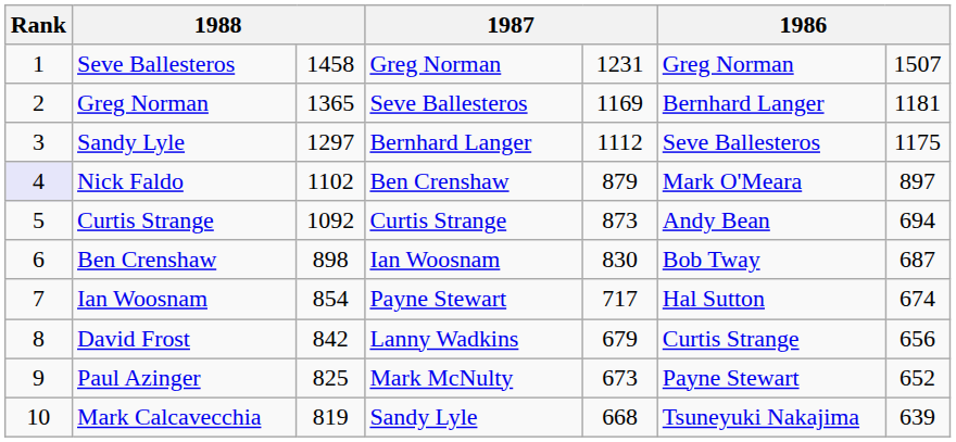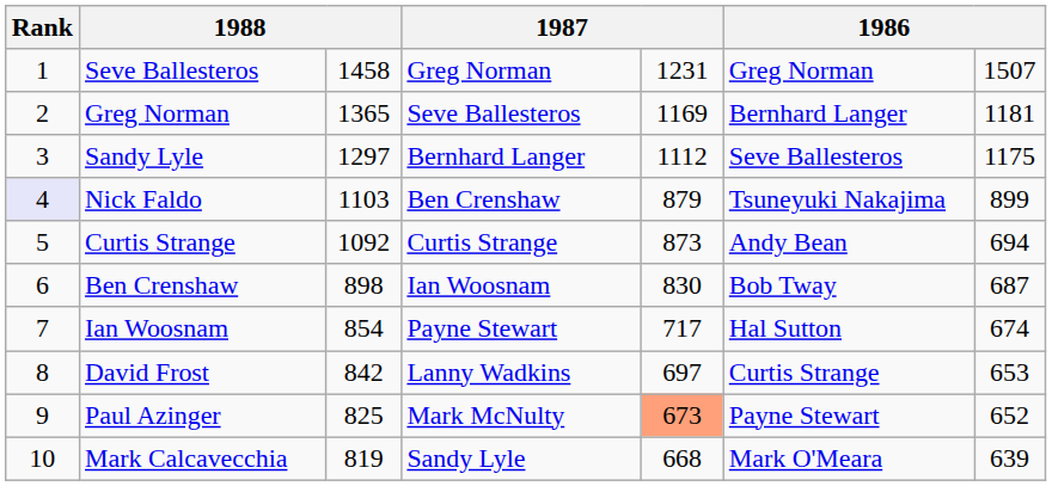 <table class=wikitable style="font-size:95%;text-align:center">
 <tr>
 <th>Rank</th>
 <th colspan=2 width="180">1988</th>
 <th colspan=2 width="180">1987</th>
 <th colspan=2 width="180">1986</th>
 </tr>
 <tr>
 <td>1</td>
 <td align=left><a href='#'>Seve Ballesteros</a></td>
 <td>1458</td>
 <td align=left><a href='#'>Greg Norman</a></td>
 <td>1231</td>
 <td align=left><a href='#'>Greg Norman</a></td>
 <td>1507</td>
 </tr>
 <tr>
 <td>2</td>
 <td align=left><a href='#'>Greg Norman</a></td>
 <td>1365</td>
 <td align=left><a href='#'>Seve Ballesteros</a></td>
 <td>1169</td>
 <td align=left><a href='#'>Bernhard Langer</a></td>
 <td>1181</td>
 </tr>
 <tr>
 <td>3</td>
 <td align=left><a href='#'>Sandy Lyle</a></td>
 <td>1297</td>
 <td align=left><a href='#'>Bernhard Langer</a></td>
 <td>1112</td>
 <td align=left><a href='#'>Seve Ballesteros</a></td>
 <td>1175</td>
 </tr>
 <tr>
 <td style="background: lavender;">4</td>
 <td align=left><a href='#'>Nick Faldo</a></td>
-<td>1102</td>
+<td>1103</td>
 <td align=left><a href='#'>Ben Crenshaw</a></td>
 <td>879</td>
-<td align=left><a href='#'>Mark O'Meara</a></td>
-<td>897</td>
+<td align=left><a href='#'>Tsuneyuki Nakajima</a></td>
+<td>899</td>
 </tr>
 <tr>
 <td>5</td>
 <td align=left><a href='#'>Curtis Strange</a></td>
 <td>1092</td>
 <td align=left><a href='#'>Curtis Strange</a></td>
 <td>873</td>
 <td align=left><a href='#'>Andy Bean</a></td>
 <td>694</td>
 </tr>
 <tr>
 <td>6</td>
 <td align=left><a href='#'>Ben Crenshaw</a></td>
 <td>898</td>
 <td align=left><a href='#'>Ian Woosnam</a></td>
 <td>830</td>
 <td align=left><a href='#'>Bob Tway</a></td>
 <td>687</td>
 </tr>
 <tr>
 <td>7</td>
 <td align=left><a href='#'>Ian Woosnam</a></td>
 <td>854</td>
 <td align=left><a href='#'>Payne Stewart</a></td>
 <td>717</td>
 <td align=left><a href='#'>Hal Sutton</a></td>
 <td>674</td>
 </tr>
 <tr>
 <td>8</td>
 <td align=left><a href='#'>David Frost</a></td>
 <td>842</td>
 <td align=left><a href='#'>Lanny Wadkins</a></td>
-<td>679</td>
+<td>697</td>
 <td align=left><a href='#'>Curtis Strange</a></td>
-<td>656</td>
+<td>653</td>
 </tr>
 <tr>
 <td>9</td>
 <td align=left><a href='#'>Paul Azinger</a></td>
 <td>825</td>
 <td align=left><a href='#'>Mark McNulty</a></td>
-<td>673</td>
+<td style="background: lightsalmon;">673</td>
 <td align=left><a href='#'>Payne Stewart</a></td>
 <td>652</td>
 </tr>
 <tr>
 <td>10</td>
 <td align=left><a href='#'>Mark Calcavecchia</a></td>
 <td>819</td>
 <td align=left><a href='#'>Sandy Lyle</a></td>
 <td>668</td>
-<td align=left><a href='#'>Tsuneyuki Nakajima</a></td>
+<td align=left><a href='#'>Mark O'Meara</a></td>
 <td>639</td>
 </tr>
 </table>
